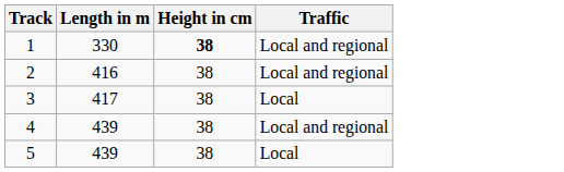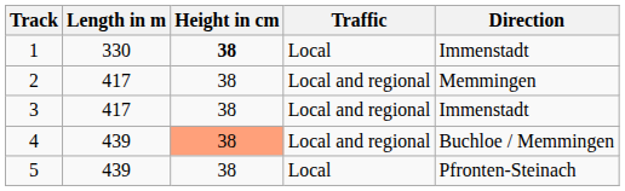 <table class="wikitable">
 <tr>
 <th>Track</th>
 <th>Length in m</th>
 <th>Height in cm</th>
 <th>Traffic</th>
+<th>Direction</th>
 </tr>
 <tr>
 <td align="center">1</td>
 <td align="center">330</td>
 <td align="center"><strong>38</strong></td>
-<td>Local and regional</td>
+<td>Local</td>
+<td>Immenstadt</td>
 </tr>
 <tr>
 <td align="center">2</td>
-<td align="center">416</td>
+<td align="center">417</td>
 <td align="center">38</td>
 <td>Local and regional</td>
+<td>Memmingen</td>
 </tr>
 <tr>
 <td align="center">3</td>
 <td align="center">417</td>
 <td align="center">38</td>
-<td>Local</td>
+<td>Local and regional</td>
+<td>Immenstadt</td>
 </tr>
 <tr>
 <td align="center">4</td>
 <td align="center">439</td>
-<td align="center">38</td>
+<td align="center" style="background: lightsalmon;">38</td>
 <td>Local and regional</td>
+<td>Buchloe / Memmingen</td>
 </tr>
 <tr>
 <td align="center">5</td>
 <td align="center">439</td>
 <td align="center">38</td>
 <td>Local</td>
+<td>Pfronten-Steinach</td>
 </tr>
 </table>
